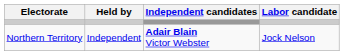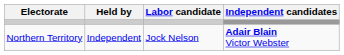 <table class="wikitable">
 <tr>
 <th>Electorate</th>
 <th>Held by</th>
+<th><a href='#'>Labor</a> candidate</th>
 <th><a href='#'>Independent</a> candidates</th>
-<th><a href='#'>Labor</a> candidate</th>
 </tr>
 <tr bgcolor="#cccccc">
 <td></td>
 <td></td>
+<td></td>
 <td bgcolor="#999999"></td>
-<td></td>
 </tr>
 <tr>
 <td><a href='#'>Northern Territory</a></td>
 <td><a href='#'>Independent</a></td>
+<td><a href='#'>Jock Nelson</a></td>
 <td><strong><a href='#'>Adair Blain</a></strong><br><a href='#'>Victor Webster</a></td>
-<td><a href='#'>Jock Nelson</a></td>
 </tr>
 </table>
